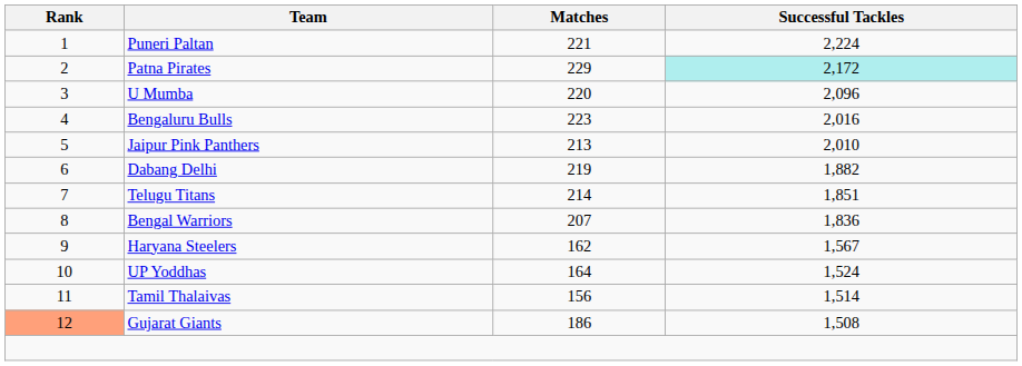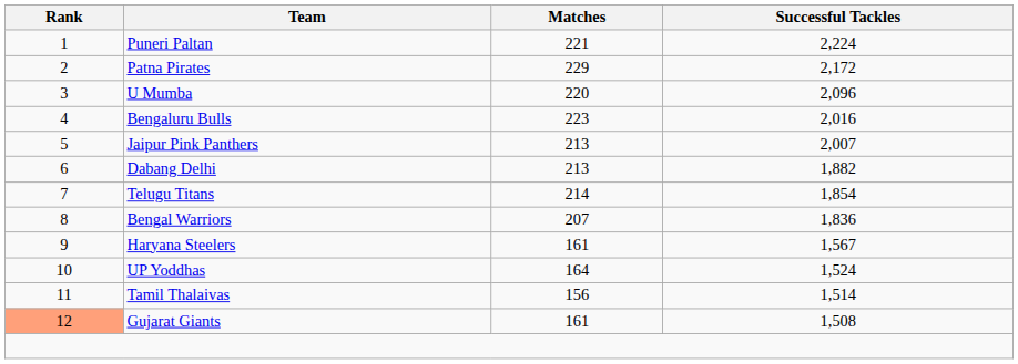 <table class="wikitable" align="center" style="text-align: center; font-size: 100%; width:80%">
 <tr>
 <th>Rank</th>
 <th>Team</th>
 <th>Matches</th>
 <th>Successful Tackles</th>
 </tr>
 <tr>
 <td>1</td>
 <td style="text-align:left"><a href='#'>Puneri Paltan</a></td>
 <td>221</td>
 <td>2,224</td>
 </tr>
 <tr>
 <td>2</td>
 <td style="text-align:left"><a href='#'>Patna Pirates</a></td>
 <td>229</td>
-<td style="background: paleturquoise;">2,172</td>
+<td>2,172</td>
 </tr>
 <tr>
 <td>3</td>
 <td style="text-align:left"><a href='#'>U Mumba</a></td>
 <td>220</td>
 <td>2,096</td>
 </tr>
 <tr>
 <td>4</td>
 <td style="text-align:left"><a href='#'>Bengaluru Bulls</a></td>
 <td>223</td>
 <td>2,016</td>
 </tr>
 <tr>
 <td>5</td>
 <td style="text-align:left"><a href='#'>Jaipur Pink Panthers</a></td>
 <td>213</td>
-<td>2,010</td>
+<td>2,007</td>
 </tr>
 <tr>
 <td>6</td>
 <td style="text-align:left"><a href='#'>Dabang Delhi</a></td>
-<td>219</td>
+<td>213</td>
 <td>1,882</td>
 </tr>
 <tr>
 <td>7</td>
 <td style="text-align:left"><a href='#'>Telugu Titans</a></td>
 <td>214</td>
-<td>1,851</td>
+<td>1,854</td>
 </tr>
 <tr>
 <td>8</td>
 <td style="text-align:left"><a href='#'>Bengal Warriors</a></td>
 <td>207</td>
 <td>1,836</td>
 </tr>
 <tr>
 <td>9</td>
 <td style="text-align:left"><a href='#'>Haryana Steelers</a></td>
-<td>162</td>
+<td>161</td>
 <td>1,567</td>
 </tr>
 <tr>
 <td>10</td>
 <td style="text-align:left"><a href='#'>UP Yoddhas</a></td>
 <td>164</td>
 <td>1,524</td>
 </tr>
 <tr>
 <td>11</td>
 <td style="text-align:left"><a href='#'>Tamil Thalaivas</a></td>
 <td>156</td>
 <td>1,514</td>
 </tr>
 <tr>
 <td style="background: lightsalmon;">12</td>
 <td style="text-align:left"><a href='#'>Gujarat Giants</a></td>
-<td>186</td>
+<td>161</td>
 <td>1,508</td>
 </tr>
 <tr>
 <td colspan="6"><br></td>
 </tr>
 </table>
